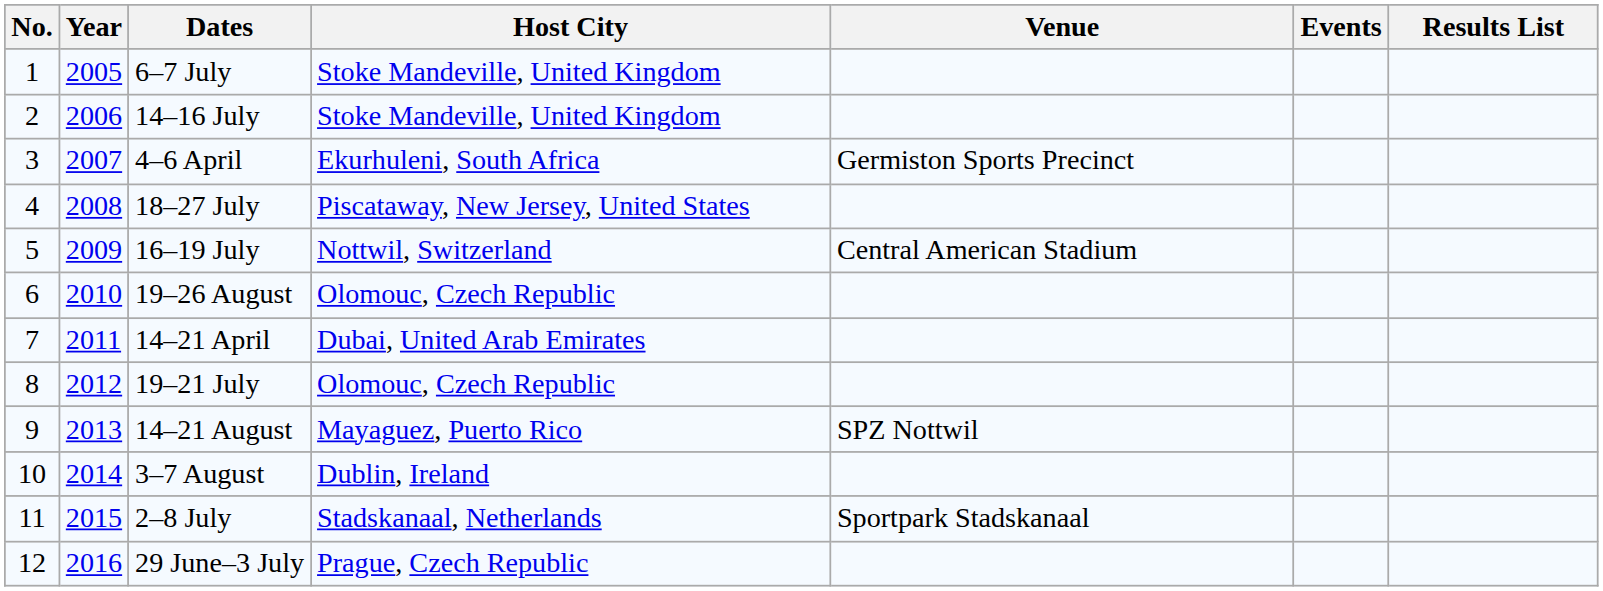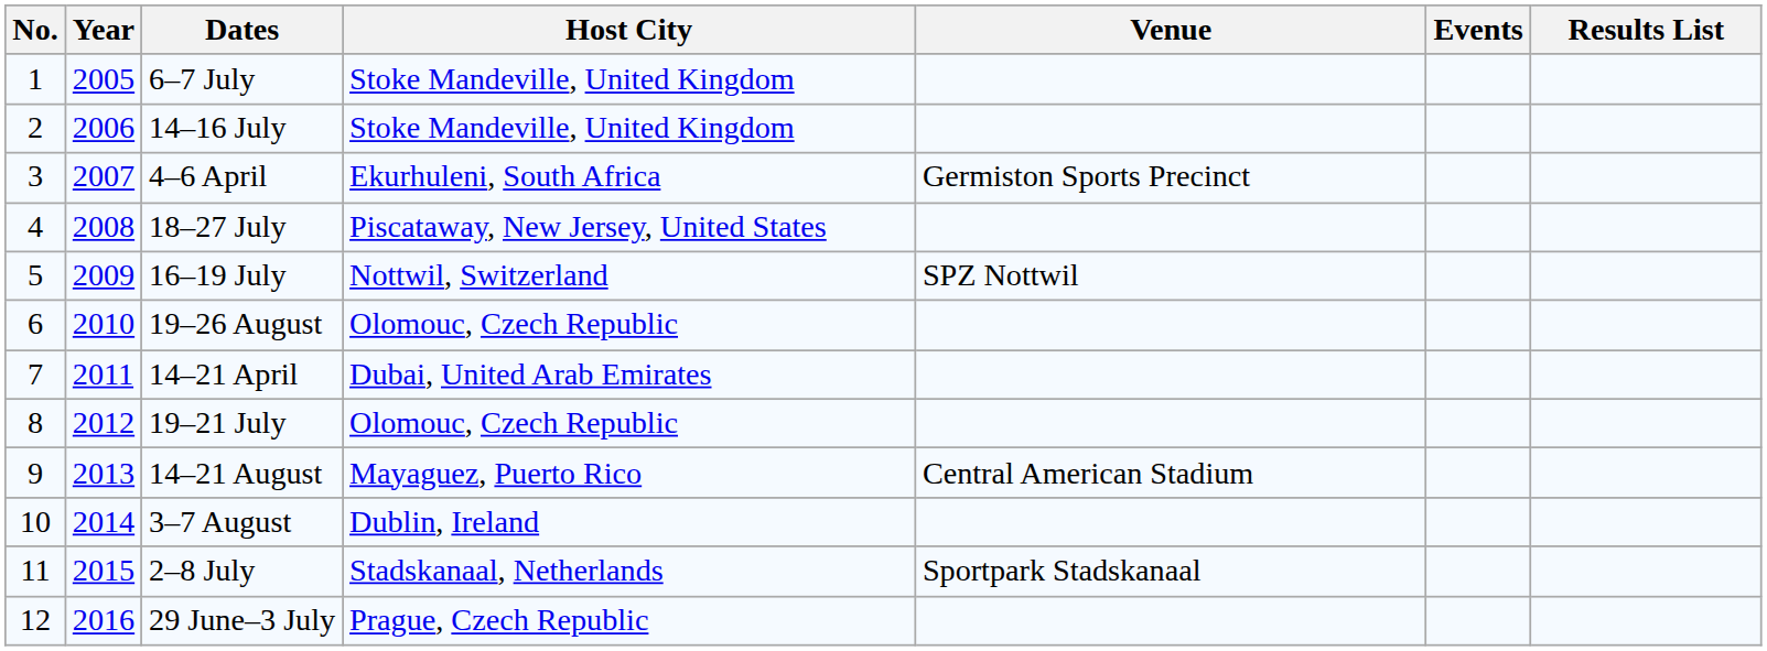 <table class="wikitable zebra" style="background:#F5FAFF">
 <tr class="hintergrundfarbe5">
 <th scope="col" style="width:1em">No.</th>
 <th scope="col" style="width:1.5em">Year</th>
 <th scope="col" style="width:6em">Dates</th>
 <th scope="col" style="width:18em">Host City</th>
 <th scope="col" style="width:16em">Venue</th>
 <th scope="col">Events</th>
 <th scope="col" style="width:7em">Results List</th>
 </tr>
 <tr>
 <td align="center">1</td>
 <td><a href='#'>2005</a></td>
 <td>6–7 July</td>
 <td> <a href='#'>Stoke Mandeville</a>, <a href='#'>United Kingdom</a></td>
 <td></td>
 <td align="center"></td>
 <td></td>
 </tr>
 <tr>
 <td align="center">2</td>
 <td><a href='#'>2006</a></td>
 <td>14–16 July</td>
 <td> <a href='#'>Stoke Mandeville</a>, <a href='#'>United Kingdom</a></td>
 <td></td>
 <td align="center"></td>
 <td></td>
 </tr>
 <tr>
 <td align="center">3</td>
 <td><a href='#'>2007</a></td>
 <td>4–6 April</td>
 <td> <a href='#'>Ekurhuleni</a>, <a href='#'>South Africa</a></td>
 <td>Germiston Sports Precinct</td>
 <td align="center"></td>
 <td> </td>
 </tr>
 <tr>
 <td align="center">4</td>
 <td><a href='#'>2008</a></td>
 <td>18–27 July</td>
 <td> <a href='#'>Piscataway</a>, <a href='#'>New Jersey</a>, <a href='#'>United States</a></td>
 <td></td>
 <td align="center"></td>
 <td> </td>
 </tr>
 <tr>
 <td align="center">5</td>
 <td><a href='#'>2009</a></td>
 <td>16–19 July</td>
 <td> <a href='#'>Nottwil</a>, <a href='#'>Switzerland</a></td>
-<td>Central American Stadium</td>
+<td>SPZ Nottwil</td>
 <td align="center"></td>
 <td></td>
 </tr>
 <tr>
 <td align="center">6</td>
 <td><a href='#'>2010</a></td>
 <td>19–26 August</td>
 <td> <a href='#'>Olomouc</a>, <a href='#'>Czech Republic</a></td>
 <td></td>
 <td align="center"></td>
 <td> </td>
 </tr>
 <tr>
 <td align="center">7</td>
 <td><a href='#'>2011</a></td>
 <td>14–21 April</td>
 <td> <a href='#'>Dubai</a>, <a href='#'>United Arab Emirates</a></td>
 <td></td>
 <td align="center"></td>
 <td></td>
 </tr>
 <tr>
 <td align="center">8</td>
 <td><a href='#'>2012</a></td>
 <td>19–21 July</td>
 <td> <a href='#'>Olomouc</a>, <a href='#'>Czech Republic</a></td>
 <td></td>
 <td align="center"></td>
 <td></td>
 </tr>
 <tr>
 <td align="center">9</td>
 <td><a href='#'>2013</a></td>
 <td>14–21 August</td>
 <td> <a href='#'>Mayaguez</a>, <a href='#'>Puerto Rico</a></td>
-<td>SPZ Nottwil</td>
+<td>Central American Stadium</td>
 <td align="center"></td>
 <td></td>
 </tr>
 <tr>
 <td align="center">10</td>
 <td><a href='#'>2014</a></td>
 <td>3–7 August</td>
 <td> <a href='#'>Dublin</a>, <a href='#'>Ireland</a></td>
 <td></td>
 <td align="center"></td>
 <td></td>
 </tr>
 <tr>
 <td align="center">11</td>
 <td><a href='#'>2015</a></td>
 <td>2–8 July</td>
 <td> <a href='#'>Stadskanaal</a>, <a href='#'>Netherlands</a></td>
 <td>Sportpark Stadskanaal</td>
 <td align="center"></td>
 <td></td>
 </tr>
 <tr>
 <td align="center">12</td>
 <td><a href='#'>2016</a></td>
 <td>29 June–3 July</td>
 <td> <a href='#'>Prague</a>, <a href='#'>Czech Republic</a></td>
 <td></td>
 <td align="center"></td>
 <td></td>
 </tr>
 </table>
